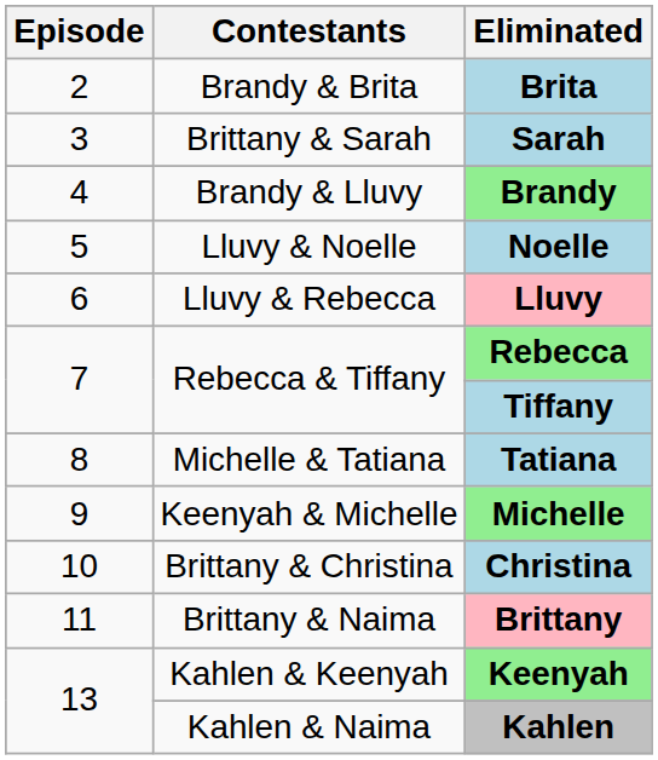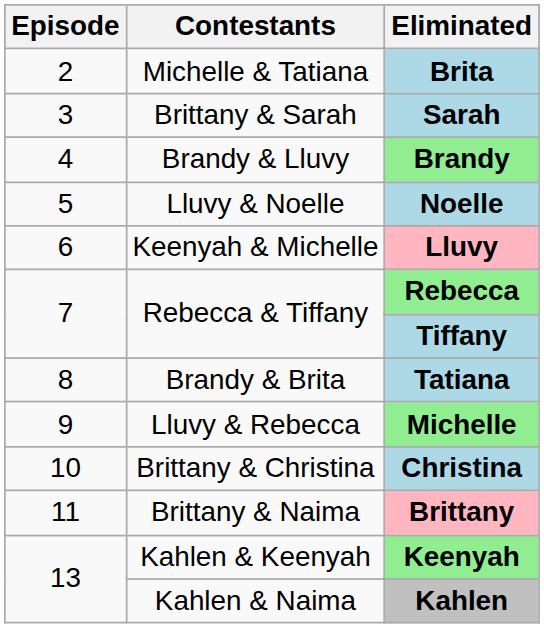 <table class="wikitable" border="2" style="text-align:center">
 <tr>
 <th>Episode</th>
 <th>Contestants</th>
 <th>Eliminated</th>
 </tr>
 <tr>
 <td>2</td>
-<td>Brandy & Brita</td>
+<td>Michelle & Tatiana</td>
 <td style="background:lightblue"><strong>Brita</strong></td>
 </tr>
 <tr>
 <td>3</td>
 <td>Brittany & Sarah</td>
 <td style="background:lightblue"><strong>Sarah</strong></td>
 </tr>
 <tr>
 <td>4</td>
 <td>Brandy & Lluvy</td>
 <td style="background:lightgreen"><strong>Brandy</strong></td>
 </tr>
 <tr>
 <td>5</td>
 <td>Lluvy & Noelle</td>
 <td style="background:lightblue"><strong>Noelle</strong></td>
 </tr>
 <tr>
 <td>6</td>
-<td>Lluvy & Rebecca</td>
+<td>Keenyah & Michelle</td>
 <td style="background:lightpink"><strong>Lluvy</strong></td>
 </tr>
 <tr>
 <td rowspan="2">7</td>
 <td rowspan="2">Rebecca & Tiffany</td>
 <td style="background:lightgreen"><strong>Rebecca</strong></td>
 </tr>
 <tr>
 <td style="background:lightblue"><strong>Tiffany</strong></td>
 </tr>
 <tr>
 <td>8</td>
-<td>Michelle & Tatiana</td>
+<td>Brandy & Brita</td>
 <td style="background:lightblue"><strong>Tatiana</strong></td>
 </tr>
 <tr>
 <td>9</td>
-<td>Keenyah & Michelle</td>
+<td>Lluvy & Rebecca</td>
 <td style="background:lightgreen"><strong>Michelle</strong></td>
 </tr>
 <tr>
 <td>10</td>
 <td>Brittany & Christina</td>
 <td style="background:lightblue"><strong>Christina</strong></td>
 </tr>
 <tr>
 <td>11</td>
 <td>Brittany & Naima</td>
 <td style="background:lightpink"><strong>Brittany</strong></td>
 </tr>
 <tr>
 <td rowspan="2">13</td>
 <td>Kahlen & Keenyah</td>
 <td style="background:lightgreen"><strong>Keenyah</strong></td>
 </tr>
 <tr>
 <td>Kahlen & Naima</td>
 <td style="background:silver"><strong>Kahlen</strong></td>
 </tr>
 </table>
